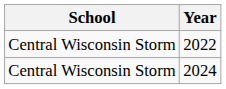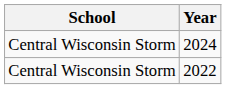 <table class="wikitable">
 <tr>
 <th>School</th>
 <th>Year</th>
 </tr>
 <tr>
 <td>Central Wisconsin Storm</td>
-<td>2022</td>
+<td>2024</td>
 </tr>
 <tr>
 <td>Central Wisconsin Storm</td>
-<td>2024</td>
+<td>2022</td>
 </tr>
 </table>
